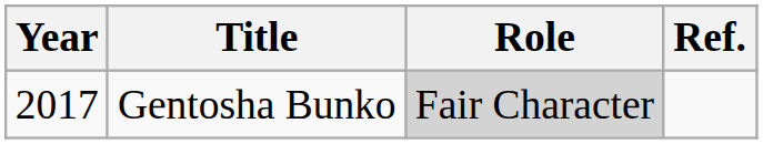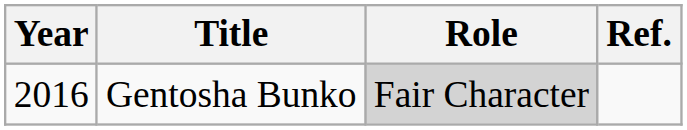 <table class="wikitable">
 <tr>
 <th>Year</th>
 <th>Title</th>
 <th>Role</th>
 <th>Ref.</th>
 </tr>
 <tr>
-<td>2017</td>
+<td>2016</td>
 <td>Gentosha Bunko</td>
 <td style="background: lightgrey;">Fair Character</td>
 <td></td>
 </tr>
 </table>
